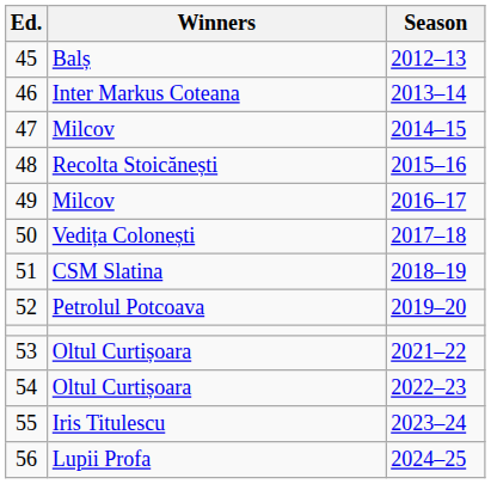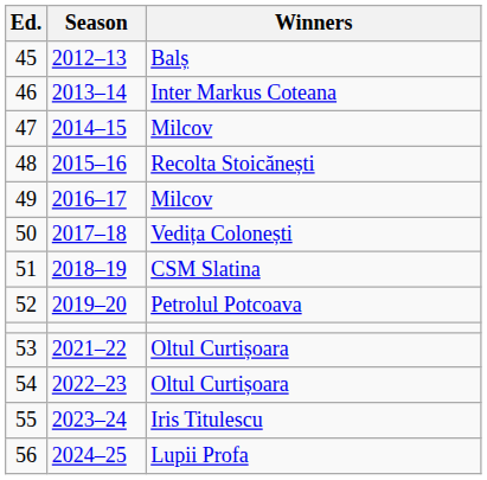 <table class="wikitable" style="font-size:90%">
 <tr>
 <th><abbr>Ed.</abbr></th>
+<th width="60">Season</th>
 <th width="220">Winners</th>
-<th width="60">Season</th>
 </tr>
 <tr>
 <td align=center>45</td>
+<td><a href='#'>2012–13</a></td>
 <td><a href='#'>Balș</a></td>
-<td><a href='#'>2012–13</a></td>
 </tr>
 <tr>
 <td align=center>46</td>
+<td><a href='#'>2013–14</a></td>
 <td><a href='#'>Inter Markus Coteana</a></td>
-<td><a href='#'>2013–14</a></td>
 </tr>
 <tr>
 <td align=center>47</td>
+<td><a href='#'>2014–15</a></td>
 <td><a href='#'>Milcov</a></td>
-<td><a href='#'>2014–15</a></td>
 </tr>
 <tr>
 <td align=center>48</td>
+<td><a href='#'>2015–16</a></td>
 <td><a href='#'>Recolta Stoicănești</a></td>
-<td><a href='#'>2015–16</a></td>
 </tr>
 <tr>
 <td align=center>49</td>
+<td><a href='#'>2016–17</a></td>
 <td><a href='#'>Milcov</a></td>
-<td><a href='#'>2016–17</a></td>
 </tr>
 <tr>
 <td align=center>50</td>
+<td><a href='#'>2017–18</a></td>
 <td><a href='#'>Vedița Colonești</a></td>
-<td><a href='#'>2017–18</a></td>
 </tr>
 <tr>
 <td align=center>51</td>
+<td><a href='#'>2018–19</a></td>
 <td><a href='#'>CSM Slatina</a></td>
-<td><a href='#'>2018–19</a></td>
 </tr>
 <tr>
 <td align=center>52</td>
+<td><a href='#'>2019–20</a></td>
 <td><a href='#'>Petrolul Potcoava</a></td>
-<td><a href='#'>2019–20</a></td>
 </tr>
 <tr>
 <td align=center></td>
 <td></td>
 <td></td>
 </tr>
 <tr>
 <td align=center>53</td>
+<td><a href='#'>2021–22</a></td>
 <td><a href='#'>Oltul Curtișoara</a></td>
-<td><a href='#'>2021–22</a></td>
 </tr>
 <tr>
 <td align=center>54</td>
+<td><a href='#'>2022–23</a></td>
 <td><a href='#'>Oltul Curtișoara</a></td>
-<td><a href='#'>2022–23</a></td>
 </tr>
 <tr>
 <td align=center>55</td>
+<td><a href='#'>2023–24</a></td>
 <td><a href='#'>Iris Titulescu</a></td>
-<td><a href='#'>2023–24</a></td>
 </tr>
 <tr>
 <td align=center>56</td>
+<td><a href='#'>2024–25</a></td>
 <td><a href='#'>Lupii Profa</a></td>
-<td><a href='#'>2024–25</a></td>
 </tr>
 </table>
